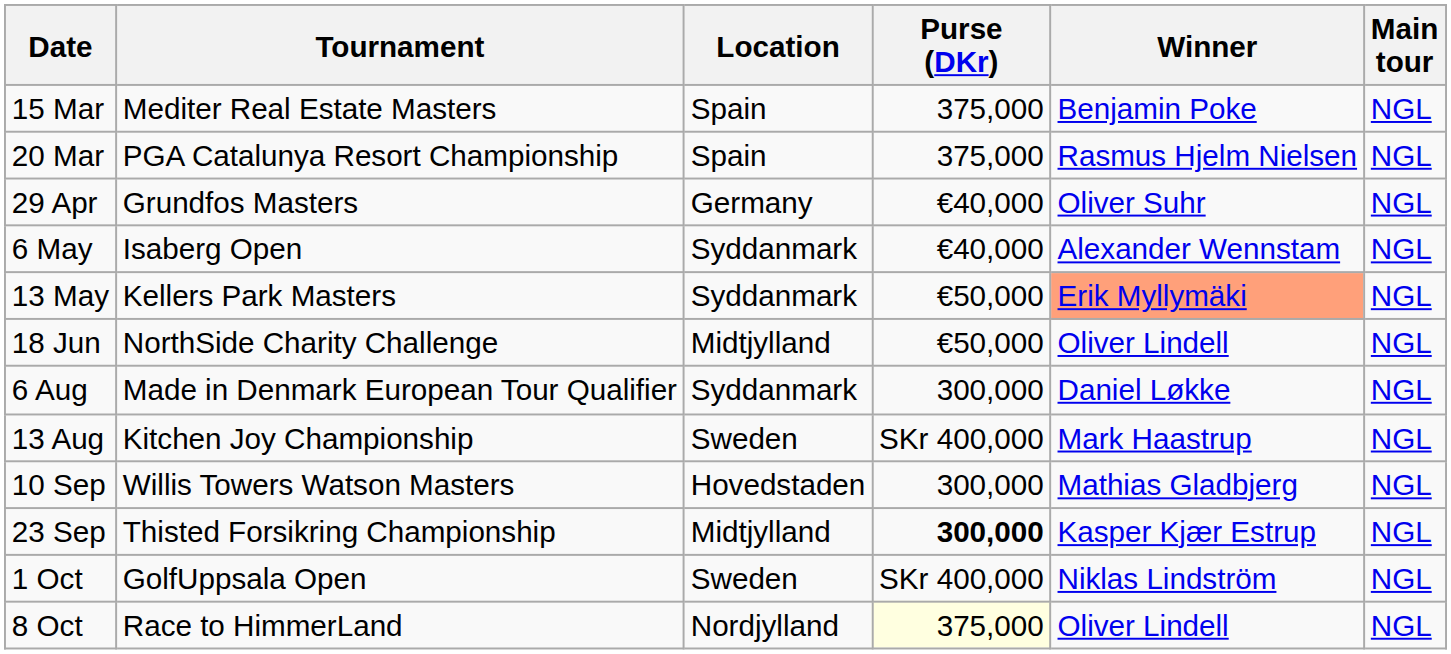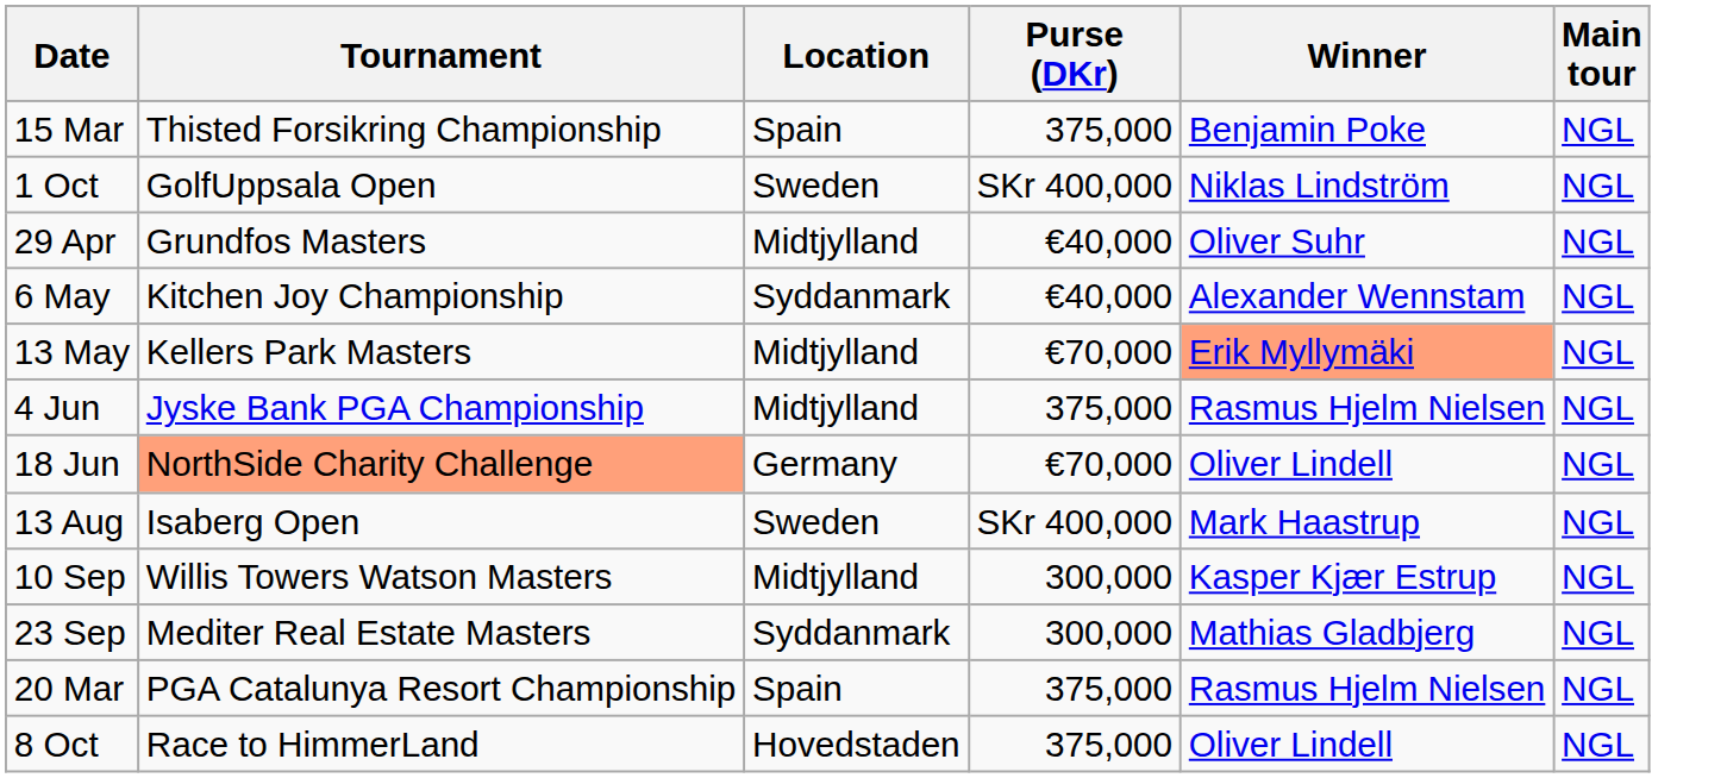 <table class="wikitable" style="font-size:95%;">
 <tr>
 <th>Date</th>
 <th>Tournament</th>
 <th>Location</th>
 <th>Purse<br>(<a href='#'>DKr</a>)</th>
 <th>Winner</th>
 <th>Main<br>tour</th>
 </tr>
 <tr>
 <td>15 Mar</td>
-<td>Mediter Real Estate Masters</td>
+<td>Thisted Forsikring Championship</td>
 <td>Spain</td>
 <td align=right>375,000</td>
 <td> <a href='#'>Benjamin Poke</a></td>
+<td><a href='#'>NGL</a></td>
+</tr>
+<tr>
+<td>1 Oct</td>
+<td>GolfUppsala Open</td>
+<td>Sweden</td>
+<td align=right>SKr 400,000</td>
+<td> <a href='#'>Niklas Lindström</a></td>
+<td><a href='#'>NGL</a></td>
+</tr>
+<tr>
+<td>29 Apr</td>
+<td>Grundfos Masters</td>
+<td>Midtjylland</td>
+<td align=right>€40,000</td>
+<td> <a href='#'>Oliver Suhr</a></td>
+<td><a href='#'>NGL</a></td>
+</tr>
+<tr>
+<td>6 May</td>
+<td>Kitchen Joy Championship</td>
+<td>Syddanmark</td>
+<td align=right>€40,000</td>
+<td> <a href='#'>Alexander Wennstam</a></td>
+<td><a href='#'>NGL</a></td>
+</tr>
+<tr>
+<td>13 May</td>
+<td>Kellers Park Masters</td>
+<td>Midtjylland</td>
+<td align=right>€70,000</td>
+<td style="background: lightsalmon;"> <a href='#'>Erik Myllymäki</a></td>
+<td><a href='#'>NGL</a></td>
+</tr>
+<tr>
+<td>4 Jun</td>
+<td><a href='#'>Jyske Bank PGA Championship</a></td>
+<td>Midtjylland</td>
+<td align=right>375,000</td>
+<td> <a href='#'>Rasmus Hjelm Nielsen</a></td>
+<td><a href='#'>NGL</a></td>
+</tr>
+<tr>
+<td>18 Jun</td>
+<td style="background: lightsalmon;">NorthSide Charity Challenge</td>
+<td>Germany</td>
+<td align=right>€70,000</td>
+<td> <a href='#'>Oliver Lindell</a></td>
+<td><a href='#'>NGL</a></td>
+</tr>
+<tr>
+<td>13 Aug</td>
+<td>Isaberg Open</td>
+<td>Sweden</td>
+<td align=right>SKr 400,000</td>
+<td> <a href='#'>Mark Haastrup</a></td>
+<td><a href='#'>NGL</a></td>
+</tr>
+<tr>
+<td>10 Sep</td>
+<td>Willis Towers Watson Masters</td>
+<td>Midtjylland</td>
+<td align=right>300,000</td>
+<td> <a href='#'>Kasper Kjær Estrup</a></td>
+<td><a href='#'>NGL</a></td>
+</tr>
+<tr>
+<td>23 Sep</td>
+<td>Mediter Real Estate Masters</td>
+<td>Syddanmark</td>
+<td align=right>300,000</td>
+<td> <a href='#'>Mathias Gladbjerg</a></td>
 <td><a href='#'>NGL</a></td>
 </tr>
 <tr>
 <td>20 Mar</td>
 <td>PGA Catalunya Resort Championship</td>
 <td>Spain</td>
 <td align=right>375,000</td>
 <td> <a href='#'>Rasmus Hjelm Nielsen</a></td>
 <td><a href='#'>NGL</a></td>
 </tr>
 <tr>
-<td>29 Apr</td>
-<td>Grundfos Masters</td>
-<td>Germany</td>
-<td align=right>€40,000</td>
-<td> <a href='#'>Oliver Suhr</a></td>
-<td><a href='#'>NGL</a></td>
-</tr>
-<tr>
-<td>6 May</td>
-<td>Isaberg Open</td>
-<td>Syddanmark</td>
-<td align=right>€40,000</td>
-<td> <a href='#'>Alexander Wennstam</a></td>
-<td><a href='#'>NGL</a></td>
-</tr>
-<tr>
-<td>13 May</td>
-<td>Kellers Park Masters</td>
-<td>Syddanmark</td>
-<td align=right>€50,000</td>
-<td style="background: lightsalmon;"> <a href='#'>Erik Myllymäki</a></td>
-<td><a href='#'>NGL</a></td>
-</tr>
-<tr>
-<td>18 Jun</td>
-<td>NorthSide Charity Challenge</td>
-<td>Midtjylland</td>
-<td align=right>€50,000</td>
-<td> <a href='#'>Oliver Lindell</a></td>
-<td><a href='#'>NGL</a></td>
-</tr>
-<tr>
-<td>6 Aug</td>
-<td>Made in Denmark European Tour Qualifier</td>
-<td>Syddanmark</td>
-<td align=right>300,000</td>
-<td> <a href='#'>Daniel Løkke</a></td>
-<td><a href='#'>NGL</a></td>
-</tr>
-<tr>
-<td>13 Aug</td>
-<td>Kitchen Joy Championship</td>
-<td>Sweden</td>
-<td align=right>SKr 400,000</td>
-<td> <a href='#'>Mark Haastrup</a></td>
-<td><a href='#'>NGL</a></td>
-</tr>
-<tr>
-<td>10 Sep</td>
-<td>Willis Towers Watson Masters</td>
-<td>Hovedstaden</td>
-<td align=right>300,000</td>
-<td> <a href='#'>Mathias Gladbjerg</a></td>
-<td><a href='#'>NGL</a></td>
-</tr>
-<tr>
-<td>23 Sep</td>
-<td>Thisted Forsikring Championship</td>
-<td>Midtjylland</td>
-<td align=right><strong>300,000</strong></td>
-<td> <a href='#'>Kasper Kjær Estrup</a></td>
-<td><a href='#'>NGL</a></td>
-</tr>
-<tr>
-<td>1 Oct</td>
-<td>GolfUppsala Open</td>
-<td>Sweden</td>
-<td align=right>SKr 400,000</td>
-<td> <a href='#'>Niklas Lindström</a></td>
-<td><a href='#'>NGL</a></td>
-</tr>
-<tr>
 <td>8 Oct</td>
 <td>Race to HimmerLand</td>
-<td>Nordjylland</td>
-<td align=right style="background: lightyellow;">375,000</td>
+<td>Hovedstaden</td>
+<td align=right>375,000</td>
 <td> <a href='#'>Oliver Lindell</a></td>
 <td><a href='#'>NGL</a></td>
 </tr>
 </table>
